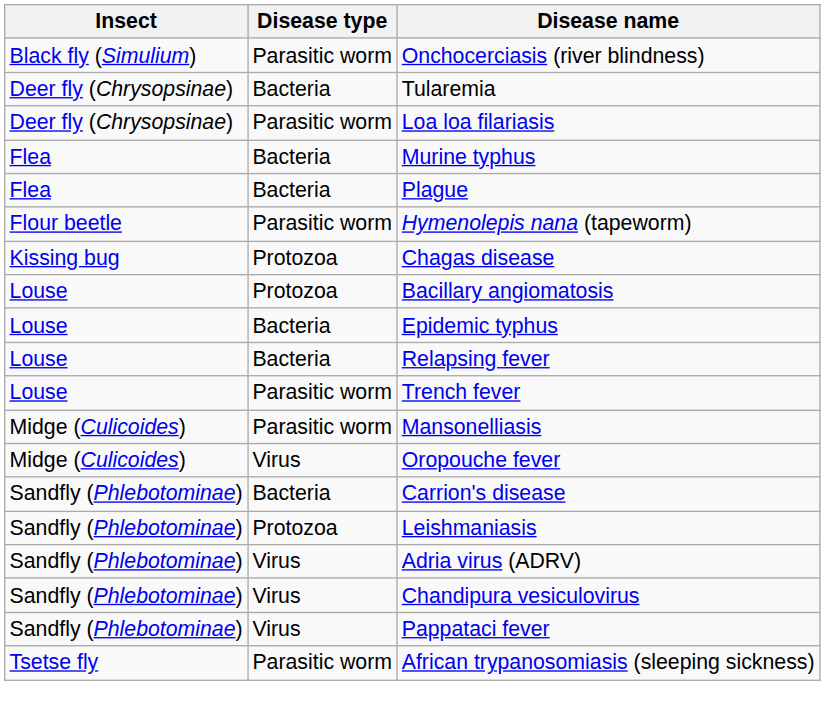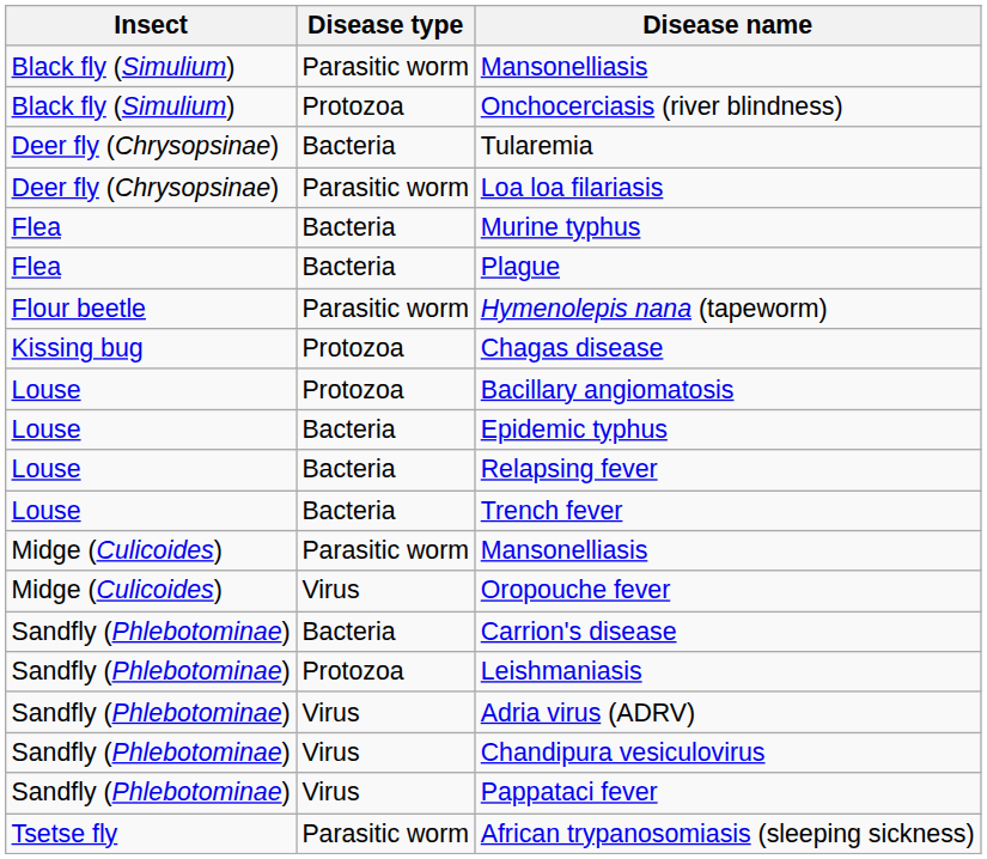 <table class="wikitable sortable">
 <tr>
 <th>Insect</th>
 <th>Disease type</th>
 <th>Disease name</th>
 </tr>
 <tr>
 <td><a href='#'>Black fly</a> (<em><a href='#'>Simulium</a></em>)</td>
 <td>Parasitic worm</td>
+<td><a href='#'>Mansonelliasis</a></td>
+</tr>
+<tr>
+<td><a href='#'>Black fly</a> (<em><a href='#'>Simulium</a></em>)</td>
+<td>Protozoa</td>
 <td><a href='#'>Onchocerciasis</a> (river blindness)</td>
 </tr>
 <tr>
 <td><a href='#'>Deer fly</a> (<em>Chrysopsinae</em>)</td>
 <td>Bacteria</td>
 <td>Tularemia</td>
 </tr>
 <tr>
 <td><a href='#'>Deer fly</a> (<em>Chrysopsinae</em>)</td>
 <td>Parasitic worm</td>
 <td><a href='#'>Loa loa filariasis</a></td>
 </tr>
 <tr>
 <td><a href='#'>Flea</a></td>
 <td>Bacteria</td>
 <td><a href='#'>Murine typhus</a></td>
 </tr>
 <tr>
 <td><a href='#'>Flea</a></td>
 <td>Bacteria</td>
 <td><a href='#'>Plague</a></td>
 </tr>
 <tr>
 <td><a href='#'>Flour beetle</a></td>
 <td>Parasitic worm</td>
 <td><em><a href='#'>Hymenolepis nana</a></em> (tapeworm)</td>
 </tr>
 <tr>
 <td><a href='#'>Kissing bug</a></td>
 <td>Protozoa</td>
 <td><a href='#'>Chagas disease</a></td>
 </tr>
 <tr>
 <td><a href='#'>Louse</a></td>
 <td>Protozoa</td>
 <td><a href='#'>Bacillary angiomatosis</a></td>
 </tr>
 <tr>
 <td><a href='#'>Louse</a></td>
 <td>Bacteria</td>
 <td><a href='#'>Epidemic typhus</a></td>
 </tr>
 <tr>
 <td><a href='#'>Louse</a></td>
 <td>Bacteria</td>
 <td><a href='#'>Relapsing fever</a></td>
 </tr>
 <tr>
 <td><a href='#'>Louse</a></td>
-<td>Parasitic worm</td>
+<td>Bacteria</td>
 <td><a href='#'>Trench fever</a></td>
 </tr>
 <tr>
 <td>Midge (<em><a href='#'>Culicoides</a></em>)</td>
 <td>Parasitic worm</td>
 <td><a href='#'>Mansonelliasis</a></td>
 </tr>
 <tr>
 <td>Midge (<em><a href='#'>Culicoides</a></em>)</td>
 <td>Virus</td>
 <td><a href='#'>Oropouche fever</a></td>
 </tr>
 <tr>
 <td>Sandfly (<em><a href='#'>Phlebotominae</a></em>)</td>
 <td>Bacteria</td>
 <td><a href='#'>Carrion's disease</a></td>
 </tr>
 <tr>
 <td>Sandfly (<em><a href='#'>Phlebotominae</a></em>)</td>
 <td>Protozoa</td>
 <td><a href='#'>Leishmaniasis</a></td>
 </tr>
 <tr>
 <td>Sandfly (<em><a href='#'>Phlebotominae</a></em>)</td>
 <td>Virus</td>
 <td><a href='#'>Adria virus</a> (ADRV)</td>
 </tr>
 <tr>
 <td>Sandfly (<em><a href='#'>Phlebotominae</a></em>)</td>
 <td>Virus</td>
 <td><a href='#'>Chandipura vesiculovirus</a></td>
 </tr>
 <tr>
 <td>Sandfly (<em><a href='#'>Phlebotominae</a></em>)</td>
 <td>Virus</td>
 <td><a href='#'>Pappataci fever</a></td>
 </tr>
 <tr>
 <td><a href='#'>Tsetse fly</a></td>
 <td>Parasitic worm</td>
 <td><a href='#'>African trypanosomiasis</a> (sleeping sickness)</td>
 </tr>
 </table>
